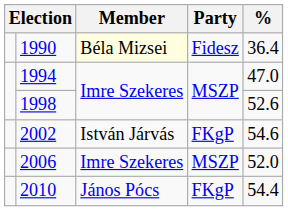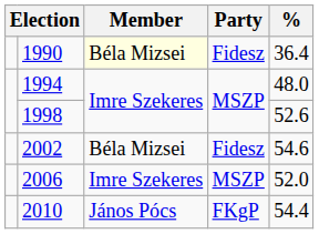 <table class=wikitable>
 <tr>
 <th colspan=2>Election</th>
 <th>Member</th>
 <th>Party</th>
 <th>%</th>
 </tr>
 <tr>
 <td bgcolor=></td>
 <td><a href='#'>1990</a></td>
 <td style="background: lightyellow;">Béla Mizsei</td>
 <td><a href='#'>Fidesz</a></td>
 <td align=right>36.4</td>
 </tr>
 <tr>
 <td rowspan=2 bgcolor=></td>
 <td><a href='#'>1994</a></td>
 <td rowspan=2><a href='#'>Imre Szekeres</a></td>
 <td rowspan=2><a href='#'>MSZP</a></td>
-<td align=right>47.0</td>
+<td align=right>48.0</td>
 </tr>
 <tr>
 <td><a href='#'>1998</a></td>
 <td align=right>52.6</td>
 </tr>
 <tr>
 <td bgcolor=></td>
 <td><a href='#'>2002</a></td>
-<td>István Járvás</td>
-<td><a href='#'>FKgP</a></td>
+<td>Béla Mizsei</td>
+<td><a href='#'>Fidesz</a></td>
 <td align=right>54.6</td>
 </tr>
 <tr>
 <td bgcolor=></td>
 <td><a href='#'>2006</a></td>
 <td><a href='#'>Imre Szekeres</a></td>
 <td><a href='#'>MSZP</a></td>
 <td align=right>52.0</td>
 </tr>
 <tr>
 <td bgcolor=></td>
 <td><a href='#'>2010</a></td>
 <td><a href='#'>János Pócs</a></td>
 <td><a href='#'>FKgP</a></td>
 <td align=right>54.4</td>
 </tr>
 </table>
